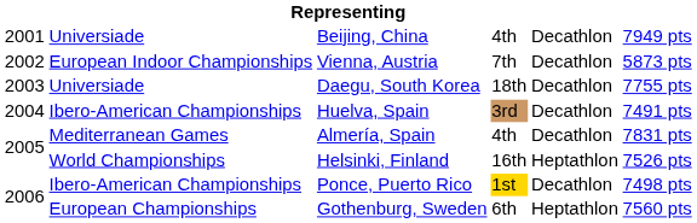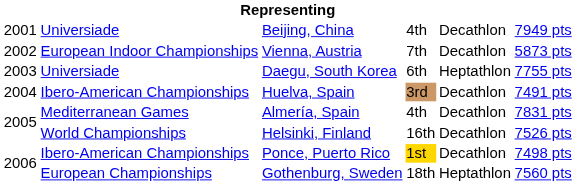 <table>
 <tr>
 <th colspan="6">Representing </th>
 </tr>
 <tr>
 <td>2001</td>
 <td><a href='#'>Universiade</a></td>
 <td><a href='#'>Beijing, China</a></td>
 <td>4th</td>
 <td>Decathlon</td>
 <td><a href='#'>7949 pts</a></td>
 </tr>
 <tr>
 <td>2002</td>
 <td><a href='#'>European Indoor Championships</a></td>
 <td><a href='#'>Vienna, Austria</a></td>
 <td>7th</td>
 <td>Decathlon</td>
 <td><a href='#'>5873 pts</a></td>
 </tr>
 <tr>
 <td>2003</td>
 <td><a href='#'>Universiade</a></td>
 <td><a href='#'>Daegu, South Korea</a></td>
-<td>18th</td>
-<td>Decathlon</td>
+<td>6th</td>
+<td>Heptathlon</td>
 <td><a href='#'>7755 pts</a></td>
 </tr>
 <tr>
 <td>2004</td>
 <td><a href='#'>Ibero-American Championships</a></td>
 <td><a href='#'>Huelva, Spain</a></td>
 <td bgcolor=cc9966>3rd</td>
 <td>Decathlon</td>
 <td><a href='#'>7491 pts</a></td>
 </tr>
 <tr>
 <td rowspan=2>2005</td>
 <td><a href='#'>Mediterranean Games</a></td>
 <td><a href='#'>Almería, Spain</a></td>
 <td>4th</td>
 <td>Decathlon</td>
 <td><a href='#'>7831 pts</a></td>
 </tr>
 <tr>
 <td><a href='#'>World Championships</a></td>
 <td><a href='#'>Helsinki, Finland</a></td>
 <td>16th</td>
-<td>Heptathlon</td>
+<td>Decathlon</td>
 <td><a href='#'>7526 pts</a></td>
 </tr>
 <tr>
 <td rowspan=2>2006</td>
 <td><a href='#'>Ibero-American Championships</a></td>
 <td><a href='#'>Ponce, Puerto Rico</a></td>
 <td bgcolor=gold>1st</td>
 <td>Decathlon</td>
 <td><a href='#'>7498 pts</a></td>
 </tr>
 <tr>
 <td><a href='#'>European Championships</a></td>
 <td><a href='#'>Gothenburg, Sweden</a></td>
-<td>6th</td>
+<td>18th</td>
 <td>Heptathlon</td>
 <td><a href='#'>7560 pts</a></td>
 </tr>
 </table>
